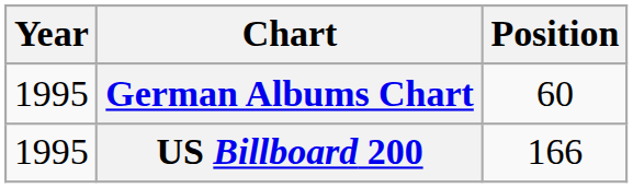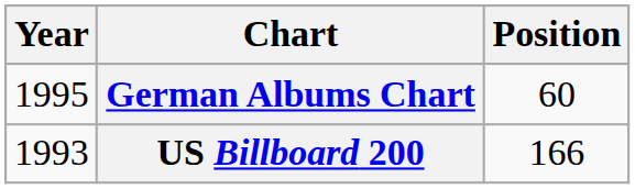 <table class="wikitable plainrowheaders">
 <tr>
 <th scope="col">Year</th>
 <th scope="col">Chart</th>
 <th scope="col">Position</th>
 </tr>
 <tr>
 <td>1995</td>
 <th scope="row"><a href='#'>German Albums Chart</a></th>
 <td style="text-align:center;">60</td>
 </tr>
 <tr>
-<td>1995</td>
+<td>1993</td>
 <th scope="row">US <a href='#'><em>Billboard</em> 200</a></th>
 <td style="text-align:center;">166</td>
 </tr>
 </table>
